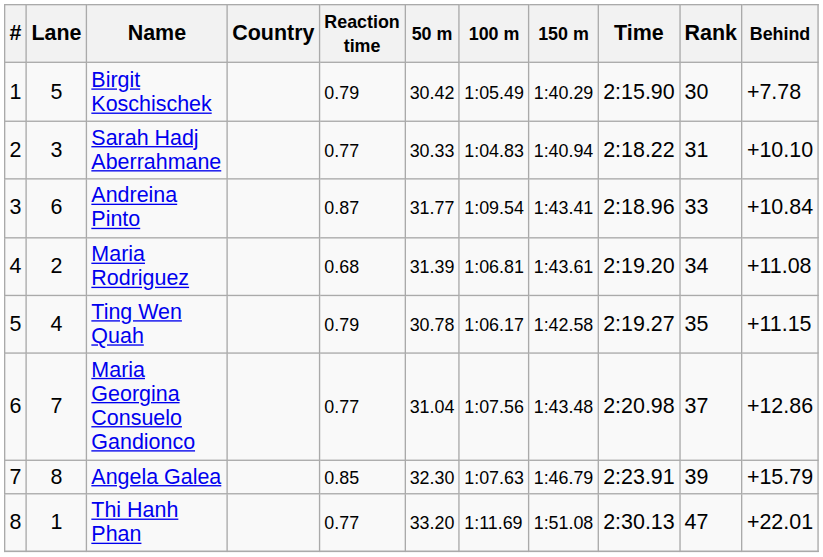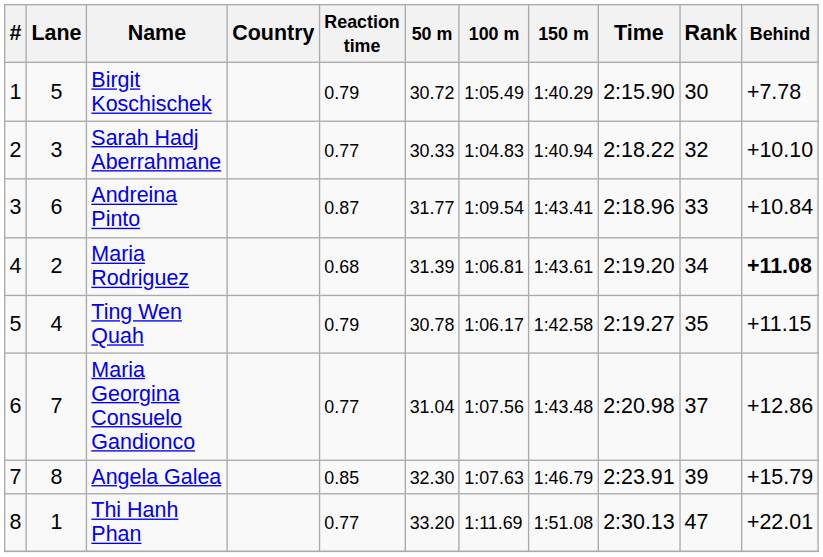 <table class="wikitable">
 <tr>
 <th>#</th>
 <th>Lane</th>
 <th>Name</th>
 <th>Country</th>
 <th><small>Reaction<br>time</small></th>
 <th><small>50 m</small></th>
 <th><small>100 m</small></th>
 <th><small>150 m</small></th>
 <th>Time</th>
 <th>Rank</th>
 <th><small>Behind</small></th>
 </tr>
 <tr>
 <td>1</td>
 <td align="center">5</td>
 <td><a href='#'>Birgit Koschischek</a></td>
 <td></td>
 <td><small>0.79</small></td>
-<td><small>30.42</small></td>
+<td><small>30.72</small></td>
 <td><small>1:05.49</small></td>
 <td><small>1:40.29</small></td>
 <td>2:15.90</td>
 <td>30</td>
 <td>+7.78</td>
 </tr>
 <tr>
 <td>2</td>
 <td align="center">3</td>
 <td><a href='#'>Sarah Hadj Aberrahmane</a></td>
 <td></td>
 <td><small>0.77</small></td>
 <td><small>30.33</small></td>
 <td><small>1:04.83</small></td>
 <td><small>1:40.94</small></td>
 <td>2:18.22</td>
-<td>31</td>
+<td>32</td>
 <td>+10.10</td>
 </tr>
 <tr>
 <td>3</td>
 <td align="center">6</td>
 <td><a href='#'>Andreina Pinto</a></td>
 <td></td>
 <td><small>0.87</small></td>
 <td><small>31.77</small></td>
 <td><small>1:09.54</small></td>
 <td><small>1:43.41</small></td>
 <td>2:18.96</td>
 <td>33</td>
 <td>+10.84</td>
 </tr>
 <tr>
 <td>4</td>
 <td align="center">2</td>
 <td><a href='#'>Maria Rodriguez</a></td>
 <td></td>
 <td><small>0.68</small></td>
 <td><small>31.39</small></td>
 <td><small>1:06.81</small></td>
 <td><small>1:43.61</small></td>
 <td>2:19.20</td>
 <td>34</td>
-<td>+11.08</td>
+<td><strong>+11.08</strong></td>
 </tr>
 <tr>
 <td>5</td>
 <td align="center">4</td>
 <td><a href='#'>Ting Wen Quah</a></td>
 <td></td>
 <td><small>0.79</small></td>
 <td><small>30.78</small></td>
 <td><small>1:06.17</small></td>
 <td><small>1:42.58</small></td>
 <td>2:19.27</td>
 <td>35</td>
 <td>+11.15</td>
 </tr>
 <tr>
 <td>6</td>
 <td align="center">7</td>
 <td><a href='#'>Maria Georgina Consuelo Gandionco</a></td>
 <td></td>
 <td><small>0.77</small></td>
 <td><small>31.04</small></td>
 <td><small>1:07.56</small></td>
 <td><small>1:43.48</small></td>
 <td>2:20.98</td>
 <td>37</td>
 <td>+12.86</td>
 </tr>
 <tr>
 <td>7</td>
 <td align="center">8</td>
 <td><a href='#'>Angela Galea</a></td>
 <td></td>
 <td><small>0.85</small></td>
 <td><small>32.30</small></td>
 <td><small>1:07.63</small></td>
 <td><small>1:46.79</small></td>
 <td>2:23.91</td>
 <td>39</td>
 <td>+15.79</td>
 </tr>
 <tr>
 <td>8</td>
 <td align="center">1</td>
 <td><a href='#'>Thi Hanh Phan</a></td>
 <td></td>
 <td><small>0.77</small></td>
 <td><small>33.20</small></td>
 <td><small>1:11.69</small></td>
 <td><small>1:51.08</small></td>
 <td>2:30.13</td>
 <td>47</td>
 <td>+22.01</td>
 </tr>
 <tr>
 </tr>
 </table>
